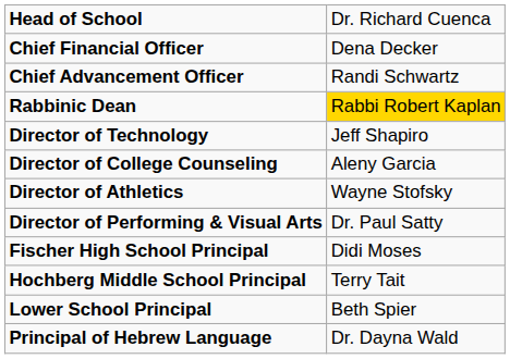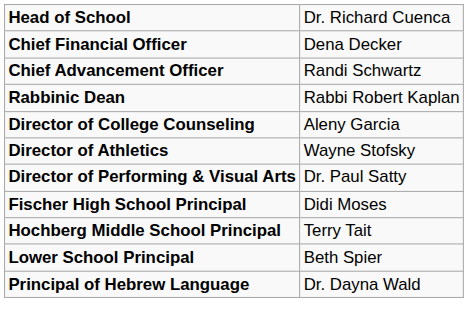 <table class="wikitable">
 <tr>
 <td><strong>Head of School</strong></td>
 <td>Dr. Richard Cuenca</td>
 </tr>
 <tr>
 <td><strong>Chief Financial Officer</strong></td>
 <td>Dena Decker</td>
 </tr>
 <tr>
 <td><strong>Chief Advancement Officer</strong></td>
 <td>Randi Schwartz</td>
 </tr>
 <tr>
 <td><strong>Rabbinic Dean</strong></td>
-<td style="background: gold;">Rabbi Robert Kaplan</td>
-</tr>
-<tr>
-<td><strong>Director of Technology</strong></td>
-<td>Jeff Shapiro</td>
+<td>Rabbi Robert Kaplan</td>
 </tr>
 <tr>
 <td><strong>Director of College Counseling</strong></td>
 <td>Aleny Garcia</td>
 </tr>
 <tr>
 <td><strong>Director of Athletics</strong></td>
 <td>Wayne Stofsky</td>
 </tr>
 <tr>
 <td><strong>Director of Performing & Visual Arts</strong></td>
 <td>Dr. Paul Satty</td>
 </tr>
 <tr>
 <td><strong>Fischer High School Principal</strong></td>
 <td>Didi Moses</td>
 </tr>
 <tr>
 <td><strong>Hochberg Middle School Principal</strong></td>
 <td>Terry Tait</td>
 </tr>
 <tr>
 <td><strong>Lower School Principal</strong></td>
 <td>Beth Spier</td>
 </tr>
 <tr>
 <td><strong>Principal of Hebrew Language</strong></td>
 <td>Dr. Dayna Wald</td>
 </tr>
 </table>
